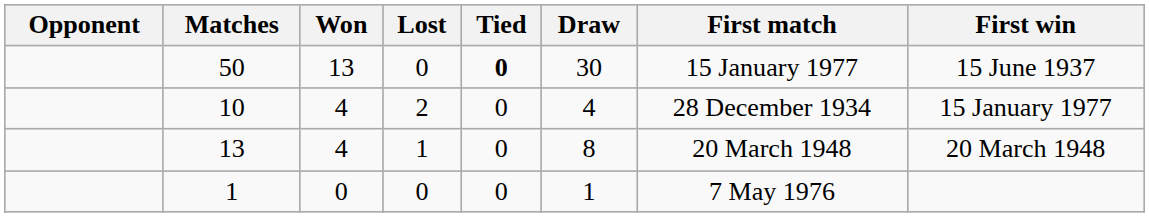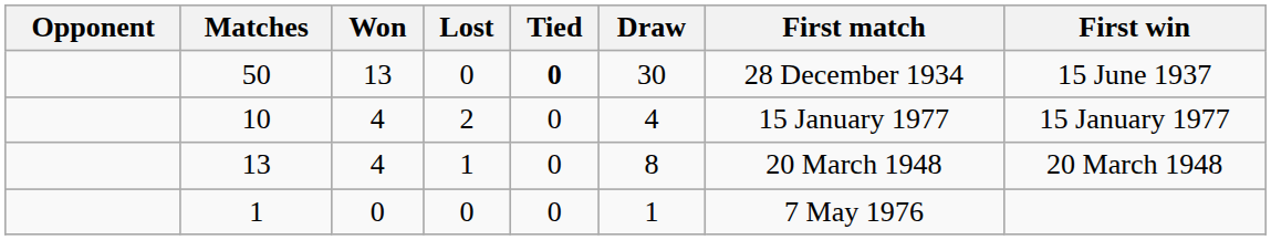 <table class="wikitable plainrowheaders sortable" style="text-align: center; width: 700px;">
 <tr>
 <th>Opponent</th>
 <th>Matches</th>
 <th>Won</th>
 <th>Lost</th>
 <th>Tied</th>
 <th>Draw</th>
 <th>First match</th>
 <th>First win</th>
 </tr>
 <tr>
 <td align="left"></td>
 <td>50</td>
 <td>13</td>
 <td>0</td>
 <td><strong>0</strong></td>
 <td>30</td>
-<td>15 January 1977</td>
+<td>28 December 1934</td>
 <td>15 June 1937</td>
 </tr>
 <tr>
 <td align="left"></td>
 <td>10</td>
 <td>4</td>
 <td>2</td>
 <td>0</td>
 <td>4</td>
-<td>28 December 1934</td>
+<td>15 January 1977</td>
 <td>15 January 1977</td>
 </tr>
 <tr>
 <td align="left"></td>
 <td>13</td>
 <td>4</td>
 <td>1</td>
 <td>0</td>
 <td>8</td>
 <td>20 March 1948</td>
 <td>20 March 1948</td>
 </tr>
 <tr>
 <td align="left"></td>
 <td>1</td>
 <td>0</td>
 <td>0</td>
 <td>0</td>
 <td>1</td>
 <td>7 May 1976</td>
 <td></td>
 </tr>
 </table>
